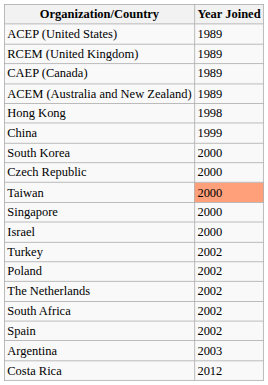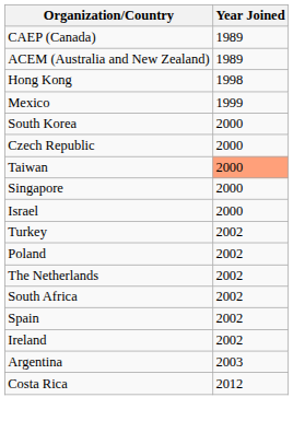 <table class="wikitable sortable">
 <tr>
 <th>Organization/Country</th>
 <th>Year Joined</th>
-</tr>
-<tr>
-<td>ACEP (United States)</td>
-<td>1989</td>
-</tr>
-<tr>
-<td>RCEM (United Kingdom) </td>
-<td>1989</td>
 </tr>
 <tr>
 <td>CAEP (Canada)</td>
 <td>1989</td>
 </tr>
 <tr>
 <td>ACEM (Australia and New Zealand)</td>
 <td>1989</td>
 </tr>
 <tr>
 <td>Hong Kong</td>
 <td>1998</td>
 </tr>
 <tr>
-<td>China</td>
+<td>Mexico</td>
 <td>1999</td>
 </tr>
 <tr>
 <td>South Korea</td>
 <td>2000</td>
 </tr>
 <tr>
 <td>Czech Republic</td>
 <td>2000</td>
 </tr>
 <tr>
 <td>Taiwan</td>
 <td style="background: lightsalmon;">2000</td>
 </tr>
 <tr>
 <td>Singapore</td>
 <td>2000</td>
 </tr>
 <tr>
 <td>Israel</td>
 <td>2000</td>
 </tr>
 <tr>
 <td>Turkey</td>
 <td>2002</td>
 </tr>
 <tr>
 <td>Poland</td>
 <td>2002</td>
 </tr>
 <tr>
 <td>The Netherlands</td>
 <td>2002</td>
 </tr>
 <tr>
 <td>South Africa</td>
 <td>2002</td>
 </tr>
 <tr>
 <td>Spain</td>
 <td>2002</td>
 </tr>
 <tr>
+<td>Ireland</td>
+<td>2002</td>
+</tr>
+<tr>
 <td>Argentina</td>
 <td>2003</td>
 </tr>
 <tr>
 <td>Costa Rica</td>
 <td>2012</td>
 </tr>
 </table>
